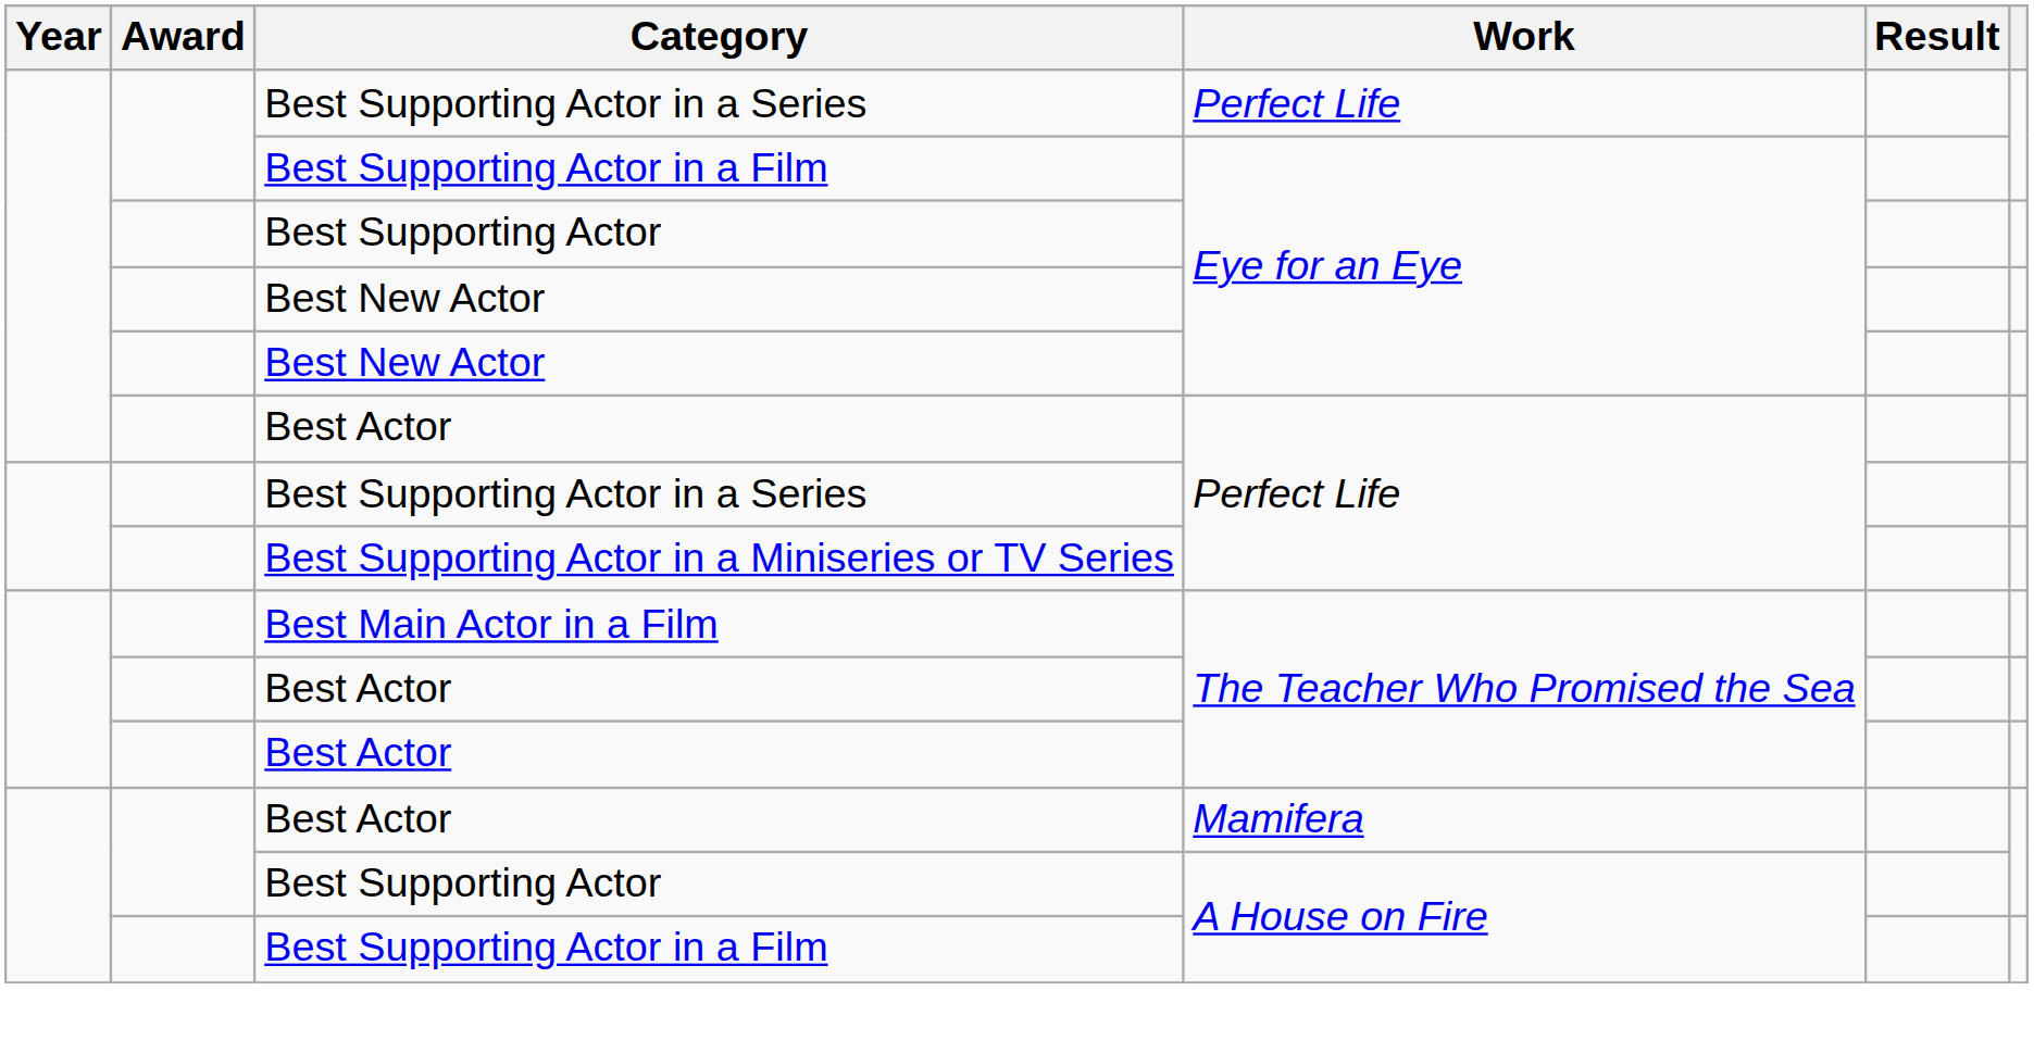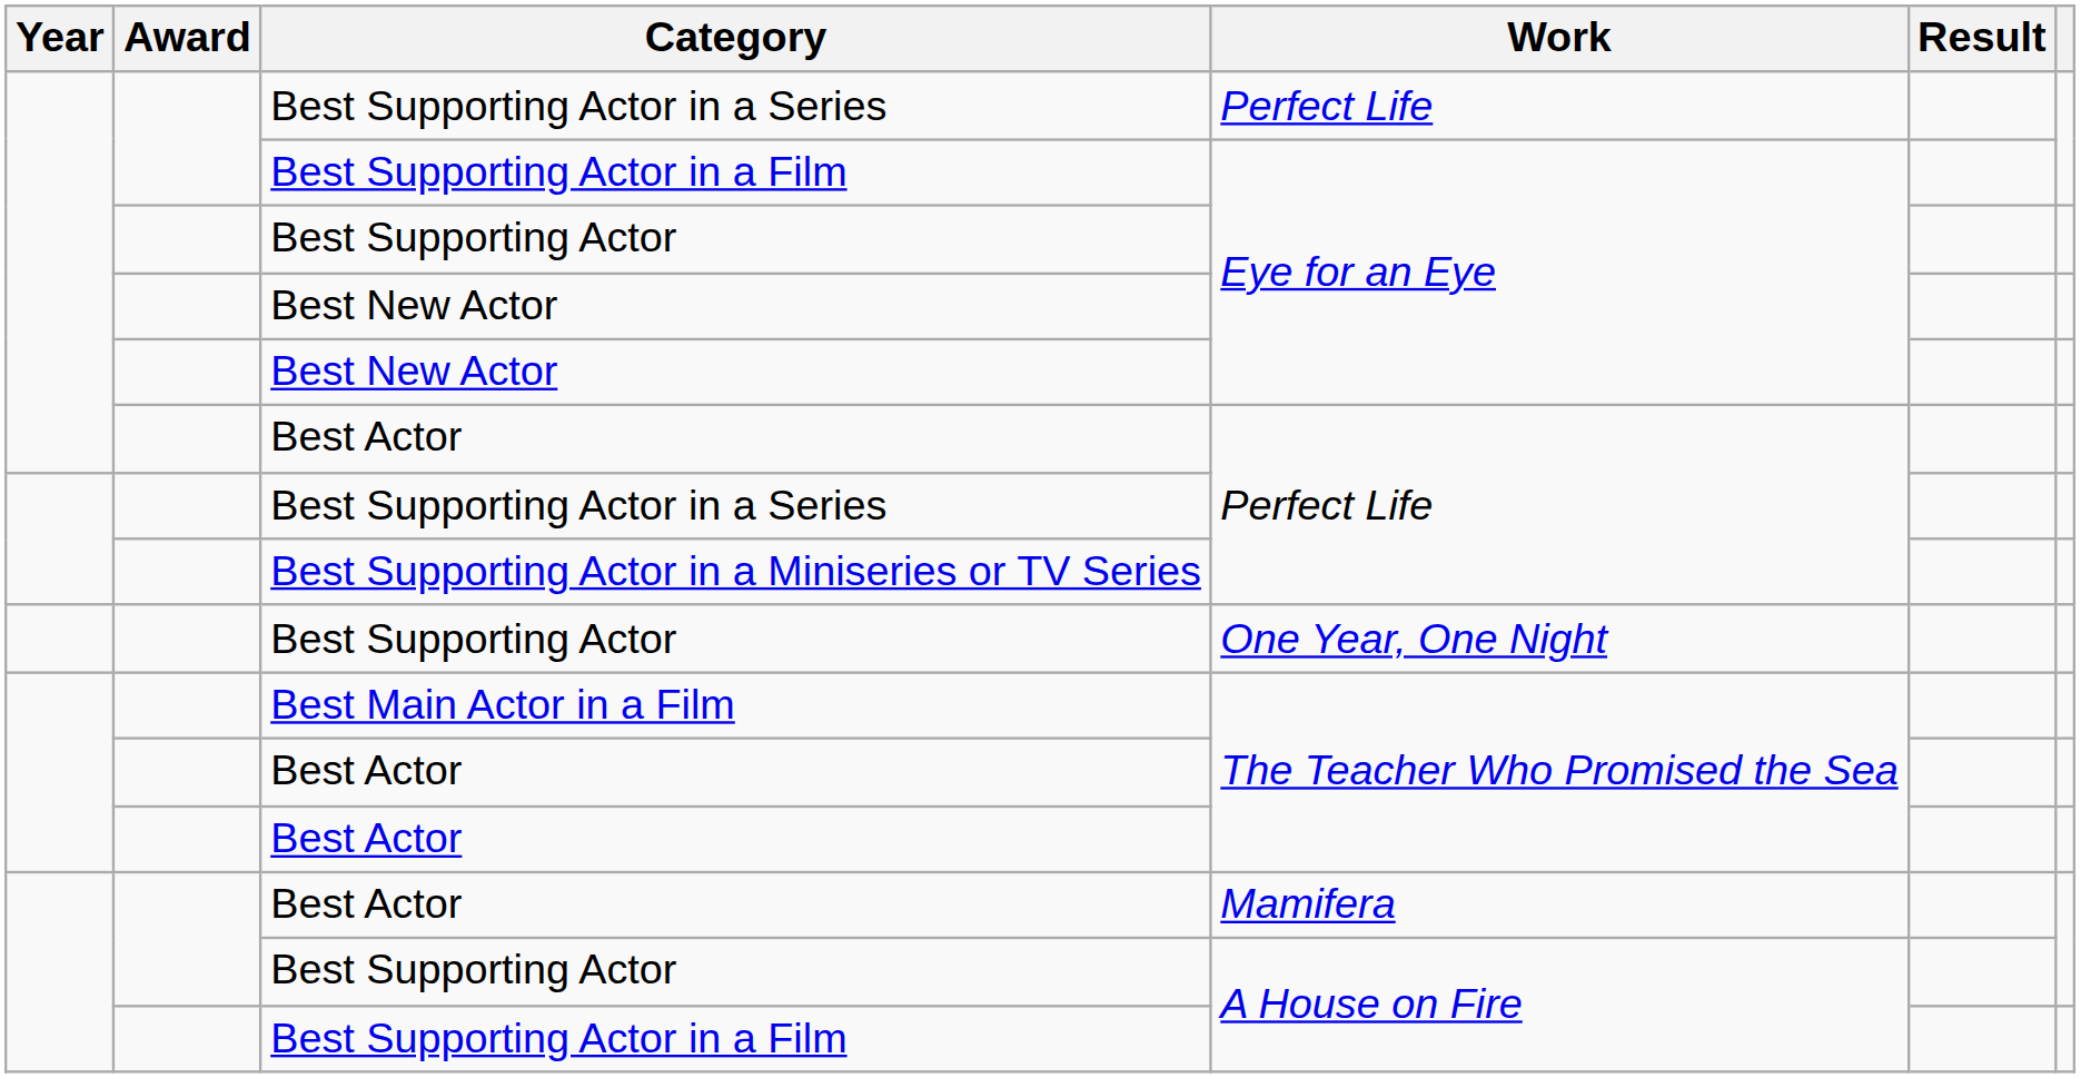 <table class="wikitable sortable plainrowheaders">
 <tr>
 <th>Year</th>
 <th>Award</th>
 <th>Category</th>
 <th>Work</th>
 <th>Result</th>
 <th scope="col" class="unsortable"></th>
 </tr>
 <tr>
 <td rowspan = "6"></td>
 <td rowspan="2"></td>
 <td>Best Supporting Actor in a Series</td>
 <td><em><a href='#'>Perfect Life</a></em></td>
 <td></td>
 <td rowspan="2"></td>
 </tr>
 <tr>
 <td><a href='#'>Best Supporting Actor in a Film</a></td>
 <td rowspan = "4"><em><a href='#'>Eye for an Eye</a></em></td>
 <td></td>
 </tr>
 <tr>
 <td></td>
 <td>Best Supporting Actor</td>
 <td></td>
 <td align=center></td>
 </tr>
 <tr>
 <td></td>
 <td>Best New Actor</td>
 <td></td>
 <td></td>
 </tr>
 <tr>
 <td></td>
 <td><a href='#'>Best New Actor</a></td>
 <td></td>
 <td></td>
 </tr>
 <tr>
 <td></td>
 <td>Best Actor</td>
 <td rowspan = "3"><em>Perfect Life</em></td>
 <td></td>
 <td></td>
 </tr>
 <tr>
 <td rowspan = "2"></td>
 <td></td>
 <td>Best Supporting Actor in a Series</td>
 <td></td>
 <td></td>
 </tr>
 <tr>
 <td></td>
 <td><a href='#'>Best Supporting Actor in a Miniseries or TV Series</a></td>
 <td></td>
 <td></td>
 </tr>
 <tr>
+<td></td>
+<td></td>
+<td>Best Supporting Actor</td>
+<td><em><a href='#'>One Year, One Night</a></em></td>
+<td></td>
+<td></td>
+</tr>
+<tr>
 <td rowspan = "3"></td>
 <td></td>
 <td><a href='#'>Best Main Actor in a Film</a></td>
 <td rowspan = "3"><em><a href='#'>The Teacher Who Promised the Sea</a></em></td>
 <td></td>
 <td></td>
 </tr>
 <tr>
 <td></td>
 <td>Best Actor</td>
 <td></td>
 <td></td>
 </tr>
 <tr>
 <td></td>
 <td><a href='#'>Best Actor</a></td>
 <td></td>
 <td></td>
 </tr>
 <tr>
 <td rowspan = "3"></td>
 <td rowspan = "2"></td>
 <td>Best Actor</td>
 <td><em><a href='#'>Mamifera</a></em></td>
 <td></td>
 <td rowspan = "2"></td>
 </tr>
 <tr>
 <td>Best Supporting Actor</td>
 <td rowspan = "2"><em><a href='#'>A House on Fire</a></em></td>
 <td></td>
 </tr>
 <tr>
 <td></td>
 <td><a href='#'>Best Supporting Actor in a Film</a></td>
 <td></td>
 <td></td>
 </tr>
 </table>
